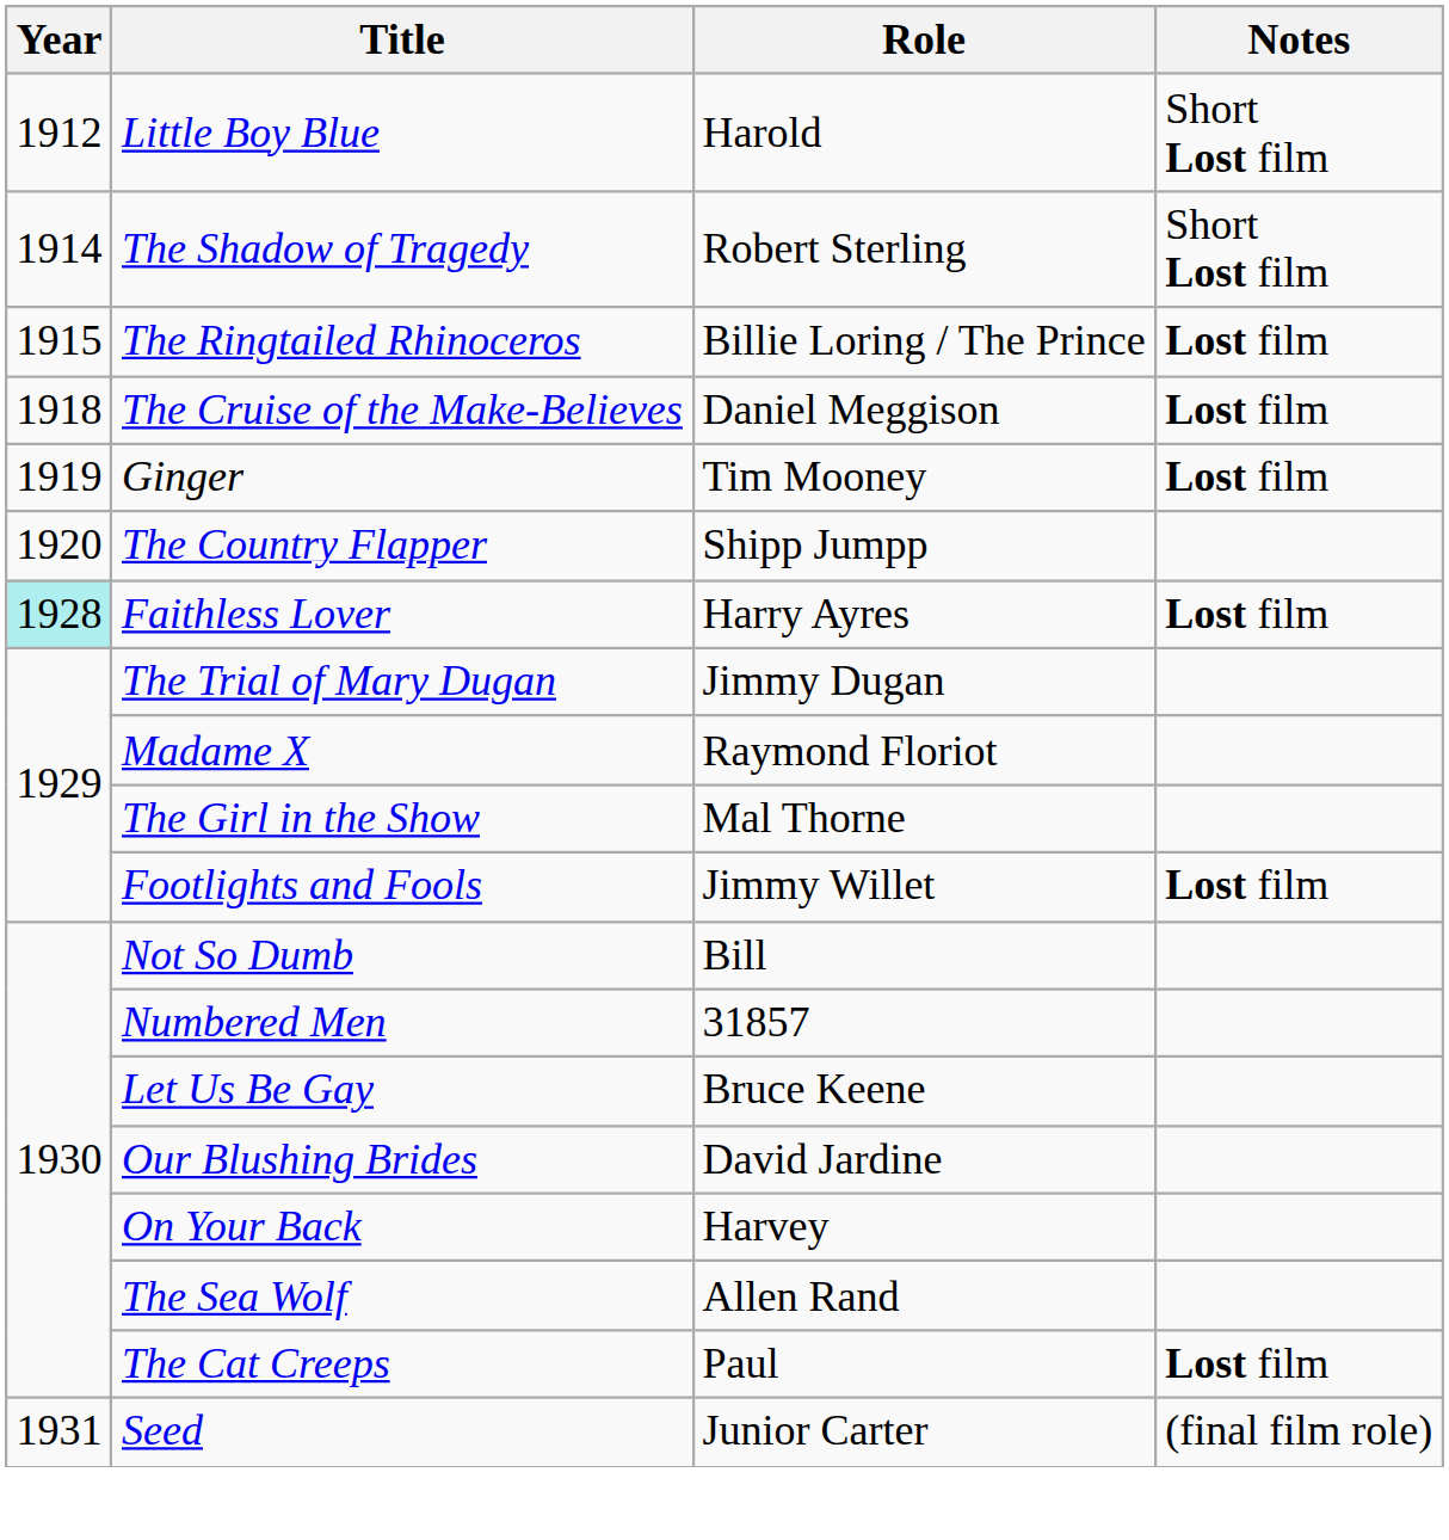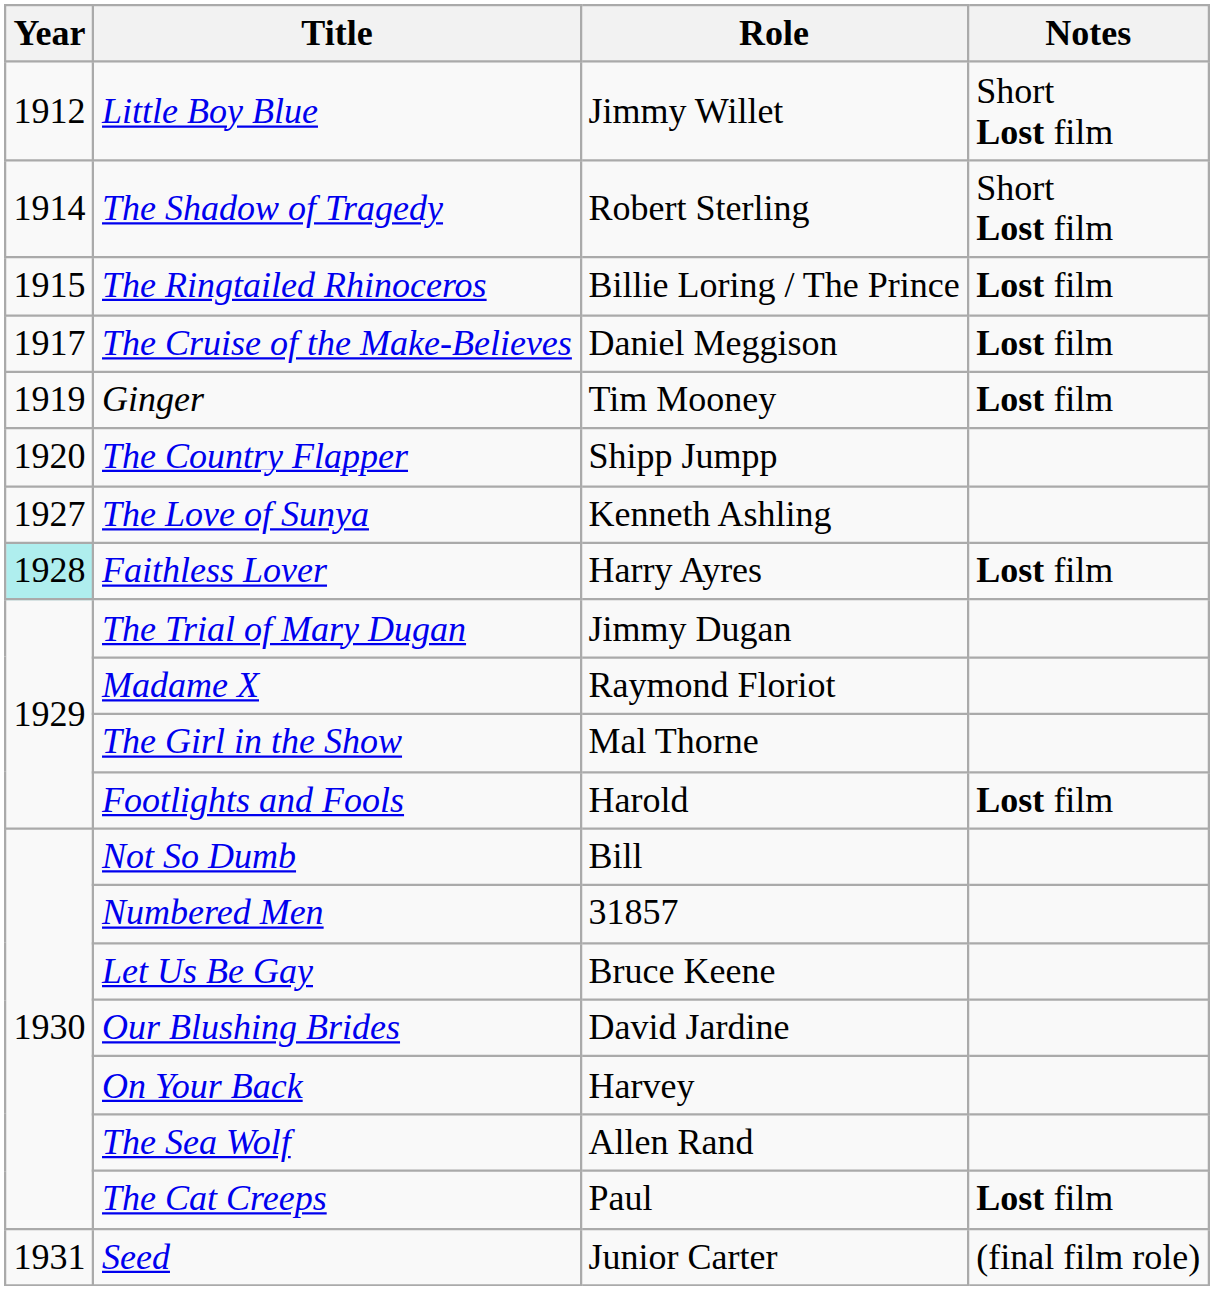 <table class="wikitable">
 <tr>
 <th>Year</th>
 <th>Title</th>
 <th>Role</th>
 <th>Notes</th>
 </tr>
 <tr>
 <td>1912</td>
 <td><em><a href='#'>Little Boy Blue</a></em></td>
-<td>Harold</td>
+<td>Jimmy Willet</td>
 <td>Short <br> <strong>Lost</strong> film</td>
 </tr>
 <tr>
 <td>1914</td>
 <td><em><a href='#'>The Shadow of Tragedy</a></em></td>
 <td>Robert Sterling</td>
 <td>Short <br> <strong>Lost</strong> film</td>
 </tr>
 <tr>
 <td>1915</td>
 <td><em><a href='#'>The Ringtailed Rhinoceros</a></em></td>
 <td>Billie Loring / The Prince</td>
 <td><strong>Lost</strong> film</td>
 </tr>
 <tr>
-<td>1918</td>
+<td>1917</td>
 <td><em><a href='#'>The Cruise of the Make-Believes</a></em></td>
 <td>Daniel Meggison</td>
 <td><strong>Lost</strong> film</td>
 </tr>
 <tr>
 <td>1919</td>
 <td><em>Ginger</em></td>
 <td>Tim Mooney</td>
 <td><strong>Lost</strong> film</td>
 </tr>
 <tr>
 <td>1920</td>
 <td><em><a href='#'>The Country Flapper</a></em></td>
 <td>Shipp Jumpp</td>
+<td></td>
+</tr>
+<tr>
+<td>1927</td>
+<td><em><a href='#'>The Love of Sunya</a></em></td>
+<td>Kenneth Ashling</td>
 <td></td>
 </tr>
 <tr>
 <td style="background: paleturquoise;">1928</td>
 <td><em><a href='#'>Faithless Lover</a></em></td>
 <td>Harry Ayres</td>
 <td><strong>Lost</strong> film</td>
 </tr>
 <tr>
 <td rowspan=4>1929</td>
 <td><em><a href='#'>The Trial of Mary Dugan</a></em></td>
 <td>Jimmy Dugan</td>
 <td></td>
 </tr>
 <tr>
 <td><em><a href='#'>Madame X</a></em></td>
 <td>Raymond Floriot</td>
 <td></td>
 </tr>
 <tr>
 <td><em><a href='#'>The Girl in the Show</a></em></td>
 <td>Mal Thorne</td>
 <td></td>
 </tr>
 <tr>
 <td><em><a href='#'>Footlights and Fools</a></em></td>
-<td>Jimmy Willet</td>
+<td>Harold</td>
 <td><strong>Lost</strong> film</td>
 </tr>
 <tr>
 <td rowspan=7>1930</td>
 <td><em><a href='#'>Not So Dumb</a></em></td>
 <td>Bill</td>
 <td></td>
 </tr>
 <tr>
 <td><em><a href='#'>Numbered Men</a></em></td>
 <td>31857</td>
 <td></td>
 </tr>
 <tr>
 <td><em><a href='#'>Let Us Be Gay</a></em></td>
 <td>Bruce Keene</td>
 <td></td>
 </tr>
 <tr>
 <td><em><a href='#'>Our Blushing Brides</a></em></td>
 <td>David Jardine</td>
 <td></td>
 </tr>
 <tr>
 <td><em><a href='#'>On Your Back</a></em></td>
 <td>Harvey</td>
 <td></td>
 </tr>
 <tr>
 <td><em><a href='#'>The Sea Wolf</a></em></td>
 <td>Allen Rand</td>
 <td></td>
 </tr>
 <tr>
 <td><em><a href='#'>The Cat Creeps</a></em></td>
 <td>Paul</td>
 <td><strong>Lost</strong> film</td>
 </tr>
 <tr>
 <td>1931</td>
 <td><em><a href='#'>Seed</a></em></td>
 <td>Junior Carter</td>
 <td>(final film role)</td>
 </tr>
 </table>
